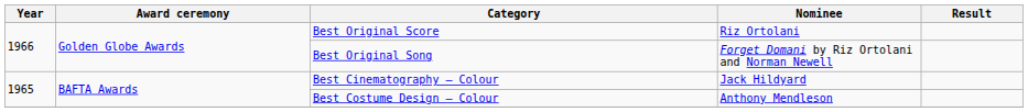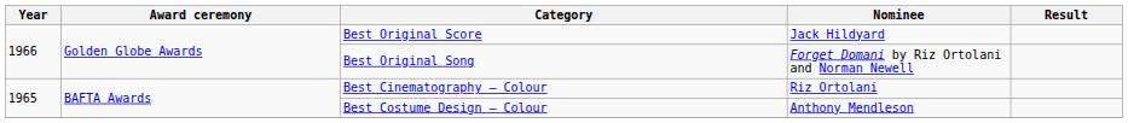 <table class="wikitable" width="95%">
 <tr>
 <th width="5%">Year</th>
 <th width="25%">Award ceremony</th>
 <th width="40%">Category</th>
 <th width="20%">Nominee</th>
 <th width="10%">Result</th>
 </tr>
 <tr>
 <td rowspan="2">1966</td>
 <td rowspan="2"><a href='#'>Golden Globe Awards</a></td>
 <td><a href='#'>Best Original Score</a></td>
-<td><a href='#'>Riz Ortolani</a></td>
+<td><a href='#'>Jack Hildyard</a></td>
 <td></td>
 </tr>
 <tr>
 <td><a href='#'>Best Original Song</a></td>
 <td><em><a href='#'>Forget Domani</a></em> by Riz Ortolani and <a href='#'>Norman Newell</a></td>
 <td></td>
 </tr>
 <tr>
 <td rowspan="2">1965</td>
 <td rowspan=2><a href='#'>BAFTA Awards</a></td>
 <td><a href='#'>Best Cinematography – Colour</a></td>
-<td><a href='#'>Jack Hildyard</a></td>
+<td><a href='#'>Riz Ortolani</a></td>
 <td></td>
 </tr>
 <tr>
 <td><a href='#'>Best Costume Design – Colour</a></td>
 <td><a href='#'>Anthony Mendleson</a></td>
 <td></td>
 </tr>
 <tr>
 </tr>
 </table>
